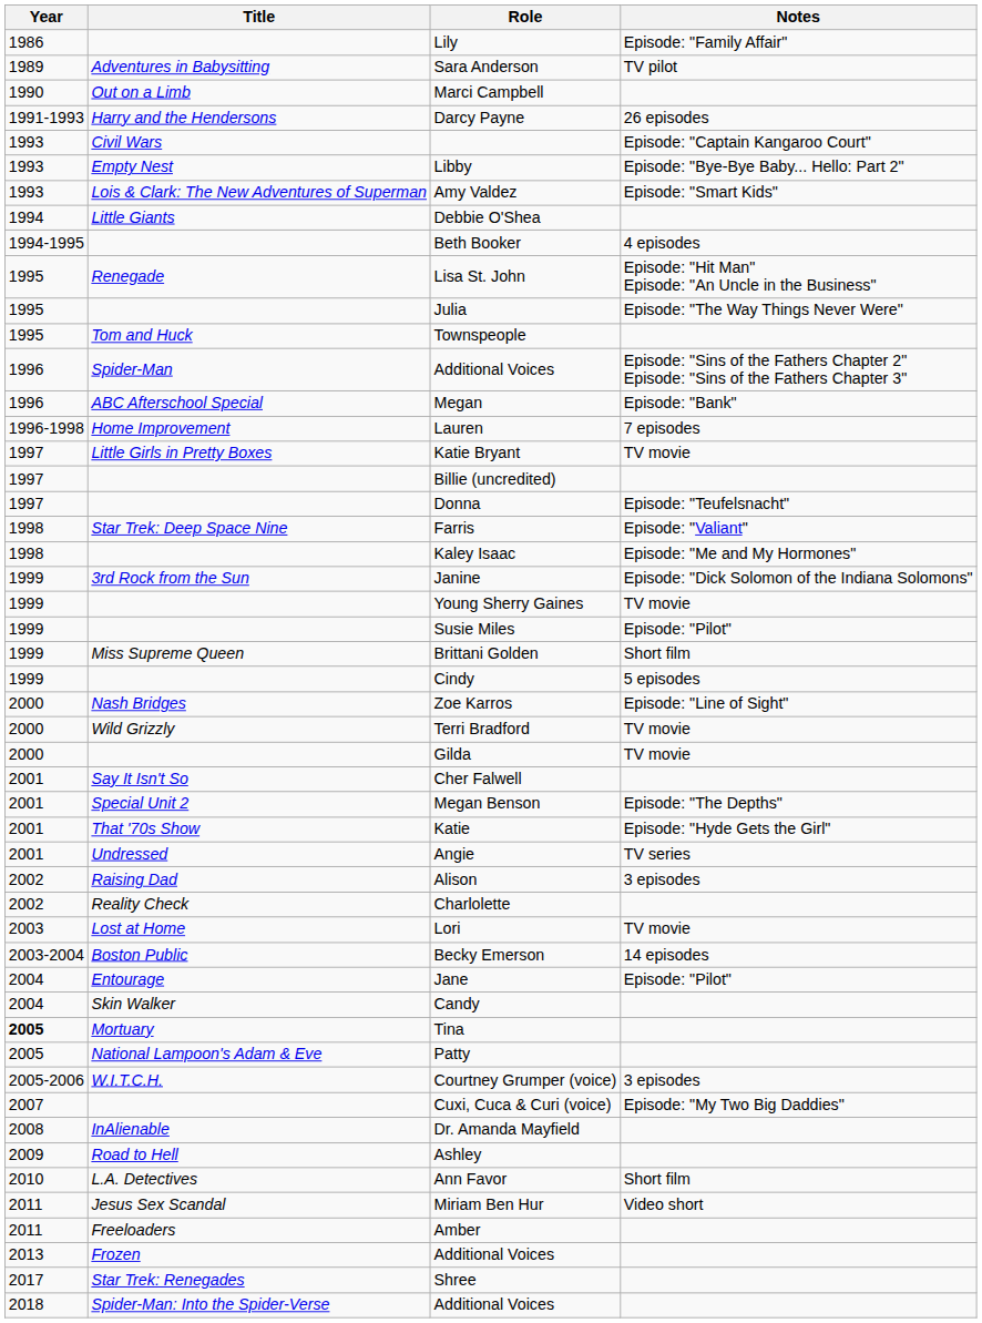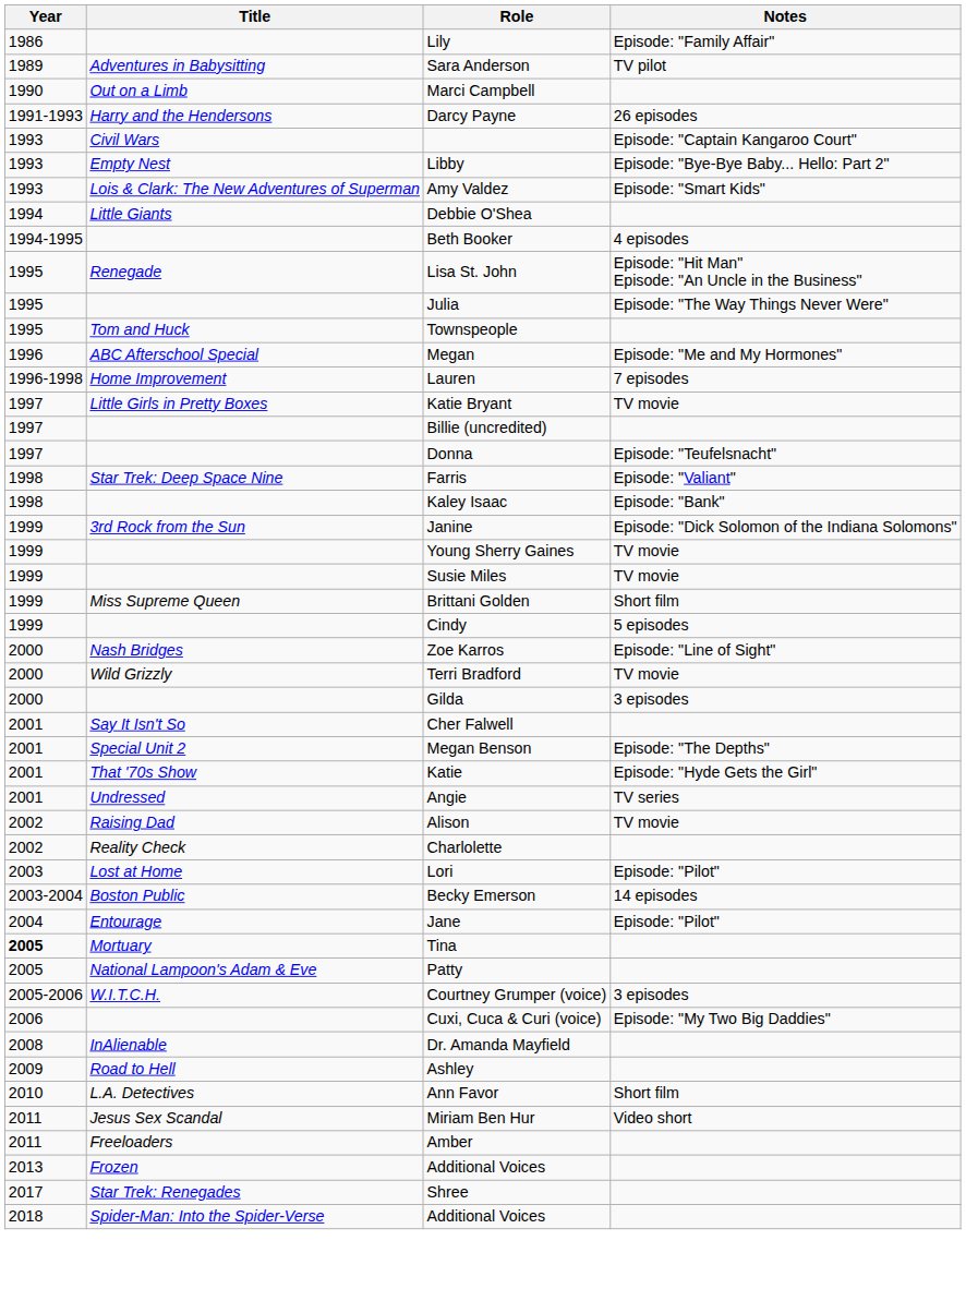 <table class="wikitable sortable">
 <tr>
 <th>Year</th>
 <th>Title</th>
 <th>Role</th>
 <th class="unsortable">Notes</th>
 </tr>
 <tr>
 <td>1986</td>
 <td><em></em></td>
 <td>Lily</td>
 <td>Episode: "Family Affair"</td>
 </tr>
 <tr>
 <td>1989</td>
 <td><em><a href='#'>Adventures in Babysitting</a></em></td>
 <td>Sara Anderson</td>
 <td>TV pilot</td>
 </tr>
 <tr>
 <td>1990</td>
 <td><em><a href='#'>Out on a Limb</a></em></td>
 <td>Marci Campbell</td>
 <td></td>
 </tr>
 <tr>
 <td>1991-1993</td>
 <td><em><a href='#'>Harry and the Hendersons</a></em></td>
 <td>Darcy Payne</td>
 <td>26 episodes</td>
 </tr>
 <tr>
 <td>1993</td>
 <td><em><a href='#'>Civil Wars</a></em></td>
 <td></td>
 <td>Episode: "Captain Kangaroo Court"</td>
 </tr>
 <tr>
 <td>1993</td>
 <td><em><a href='#'>Empty Nest</a></em></td>
 <td>Libby</td>
 <td>Episode: "Bye-Bye Baby... Hello: Part 2"</td>
 </tr>
 <tr>
 <td>1993</td>
 <td><em><a href='#'>Lois & Clark: The New Adventures of Superman</a></em></td>
 <td>Amy Valdez</td>
 <td>Episode: "Smart Kids"</td>
 </tr>
 <tr>
 <td>1994</td>
 <td><em><a href='#'>Little Giants</a></em></td>
 <td>Debbie O'Shea</td>
 <td></td>
 </tr>
 <tr>
 <td>1994-1995</td>
 <td><em></em></td>
 <td>Beth Booker</td>
 <td>4 episodes</td>
 </tr>
 <tr>
 <td>1995</td>
 <td><em><a href='#'>Renegade</a></em></td>
 <td>Lisa St. John</td>
 <td>Episode: "Hit Man"<br>Episode: "An Uncle in the Business"</td>
 </tr>
 <tr>
 <td>1995</td>
 <td><em></em></td>
 <td>Julia</td>
 <td>Episode: "The Way Things Never Were"</td>
 </tr>
 <tr>
 <td>1995</td>
 <td><em><a href='#'>Tom and Huck</a></em></td>
 <td>Townspeople</td>
 <td></td>
 </tr>
 <tr>
 <td>1996</td>
-<td><em><a href='#'>Spider-Man</a></em></td>
-<td>Additional Voices</td>
-<td>Episode: "Sins of the Fathers Chapter 2"<br>Episode: "Sins of the Fathers Chapter 3"</td>
-</tr>
-<tr>
-<td>1996</td>
 <td><em><a href='#'>ABC Afterschool Special</a></em></td>
 <td>Megan</td>
-<td>Episode: "Bank"</td>
+<td>Episode: "Me and My Hormones"</td>
 </tr>
 <tr>
 <td>1996-1998</td>
 <td><em><a href='#'>Home Improvement</a></em></td>
 <td>Lauren</td>
 <td>7 episodes</td>
 </tr>
 <tr>
 <td>1997</td>
 <td><em><a href='#'>Little Girls in Pretty Boxes</a></em></td>
 <td>Katie Bryant</td>
 <td>TV movie</td>
 </tr>
 <tr>
 <td>1997</td>
 <td><em></em></td>
 <td>Billie (uncredited)</td>
 <td></td>
 </tr>
 <tr>
 <td>1997</td>
 <td><em></em></td>
 <td>Donna</td>
 <td>Episode: "Teufelsnacht"</td>
 </tr>
 <tr>
 <td>1998</td>
 <td><em><a href='#'>Star Trek: Deep Space Nine</a></em></td>
 <td>Farris</td>
 <td>Episode: "<a href='#'>Valiant</a>"</td>
 </tr>
 <tr>
 <td>1998</td>
 <td><em></em></td>
 <td>Kaley Isaac</td>
-<td>Episode: "Me and My Hormones"</td>
+<td>Episode: "Bank"</td>
 </tr>
 <tr>
 <td>1999</td>
 <td><em><a href='#'>3rd Rock from the Sun</a></em></td>
 <td>Janine</td>
 <td>Episode: "Dick Solomon of the Indiana Solomons"</td>
 </tr>
 <tr>
 <td>1999</td>
 <td><em></em></td>
 <td>Young Sherry Gaines</td>
 <td>TV movie</td>
 </tr>
 <tr>
 <td>1999</td>
 <td><em></em></td>
 <td>Susie Miles</td>
-<td>Episode: "Pilot"</td>
+<td>TV movie</td>
 </tr>
 <tr>
 <td>1999</td>
 <td><em>Miss Supreme Queen</em></td>
 <td>Brittani Golden</td>
 <td>Short film</td>
 </tr>
 <tr>
 <td>1999</td>
 <td><em></em></td>
 <td>Cindy</td>
 <td>5 episodes</td>
 </tr>
 <tr>
 <td>2000</td>
 <td><em><a href='#'>Nash Bridges</a></em></td>
 <td>Zoe Karros</td>
 <td>Episode: "Line of Sight"</td>
 </tr>
 <tr>
 <td>2000</td>
 <td><em>Wild Grizzly</em></td>
 <td>Terri Bradford</td>
 <td>TV movie</td>
 </tr>
 <tr>
 <td>2000</td>
 <td><em></em></td>
 <td>Gilda</td>
-<td>TV movie</td>
+<td>3 episodes</td>
 </tr>
 <tr>
 <td>2001</td>
 <td><em><a href='#'>Say It Isn't So</a></em></td>
 <td>Cher Falwell</td>
 <td></td>
 </tr>
 <tr>
 <td>2001</td>
 <td><em><a href='#'>Special Unit 2</a></em></td>
 <td>Megan Benson</td>
 <td>Episode: "The Depths"</td>
 </tr>
 <tr>
 <td>2001</td>
 <td><em><a href='#'>That '70s Show</a></em></td>
 <td>Katie</td>
 <td>Episode: "Hyde Gets the Girl"</td>
 </tr>
 <tr>
 <td>2001</td>
 <td><em><a href='#'>Undressed</a></em></td>
 <td>Angie</td>
 <td>TV series</td>
 </tr>
 <tr>
 <td>2002</td>
 <td><em><a href='#'>Raising Dad</a></em></td>
 <td>Alison</td>
-<td>3 episodes</td>
+<td>TV movie</td>
 </tr>
 <tr>
 <td>2002</td>
 <td><em>Reality Check</em></td>
 <td>Charlolette</td>
 <td></td>
 </tr>
 <tr>
 <td>2003</td>
 <td><em><a href='#'>Lost at Home</a></em></td>
 <td>Lori</td>
-<td>TV movie</td>
+<td>Episode: "Pilot"</td>
 </tr>
 <tr>
 <td>2003-2004</td>
 <td><em><a href='#'>Boston Public</a></em></td>
 <td>Becky Emerson</td>
 <td>14 episodes</td>
 </tr>
 <tr>
 <td>2004</td>
 <td><em><a href='#'>Entourage</a></em></td>
 <td>Jane</td>
 <td>Episode: "Pilot"</td>
-</tr>
-<tr>
-<td>2004</td>
-<td><em>Skin Walker</em></td>
-<td>Candy</td>
-<td></td>
 </tr>
 <tr>
 <td><strong>2005</strong></td>
 <td><em><a href='#'>Mortuary</a></em></td>
 <td>Tina</td>
 <td></td>
 </tr>
 <tr>
 <td>2005</td>
 <td><em><a href='#'>National Lampoon's Adam & Eve</a></em></td>
 <td>Patty</td>
 <td></td>
 </tr>
 <tr>
 <td>2005-2006</td>
 <td><em><a href='#'>W.I.T.C.H.</a></em></td>
 <td>Courtney Grumper (voice)</td>
 <td>3 episodes</td>
 </tr>
 <tr>
-<td>2007</td>
+<td>2006</td>
 <td><em></em></td>
 <td>Cuxi, Cuca & Curi (voice)</td>
 <td>Episode: "My Two Big Daddies"</td>
 </tr>
 <tr>
 <td>2008</td>
 <td><em><a href='#'>InAlienable</a></em></td>
 <td>Dr. Amanda Mayfield</td>
 <td></td>
 </tr>
 <tr>
 <td>2009</td>
 <td><em><a href='#'>Road to Hell</a></em></td>
 <td>Ashley</td>
 <td></td>
 </tr>
 <tr>
 <td>2010</td>
 <td><em>L.A. Detectives</em></td>
 <td>Ann Favor</td>
 <td>Short film</td>
 </tr>
 <tr>
 <td>2011</td>
 <td><em>Jesus Sex Scandal</em></td>
 <td>Miriam Ben Hur</td>
 <td>Video short</td>
 </tr>
 <tr>
 <td>2011</td>
 <td><em>Freeloaders</em></td>
 <td>Amber</td>
 <td></td>
 </tr>
 <tr>
 <td>2013</td>
 <td><em><a href='#'>Frozen</a></em></td>
 <td>Additional Voices</td>
 <td></td>
 </tr>
 <tr>
 <td>2017</td>
 <td><em><a href='#'>Star Trek: Renegades</a></em></td>
 <td>Shree</td>
 <td></td>
 </tr>
 <tr>
 <td>2018</td>
 <td><em><a href='#'>Spider-Man: Into the Spider-Verse</a></em></td>
 <td>Additional Voices</td>
 <td></td>
 </tr>
 </table>
